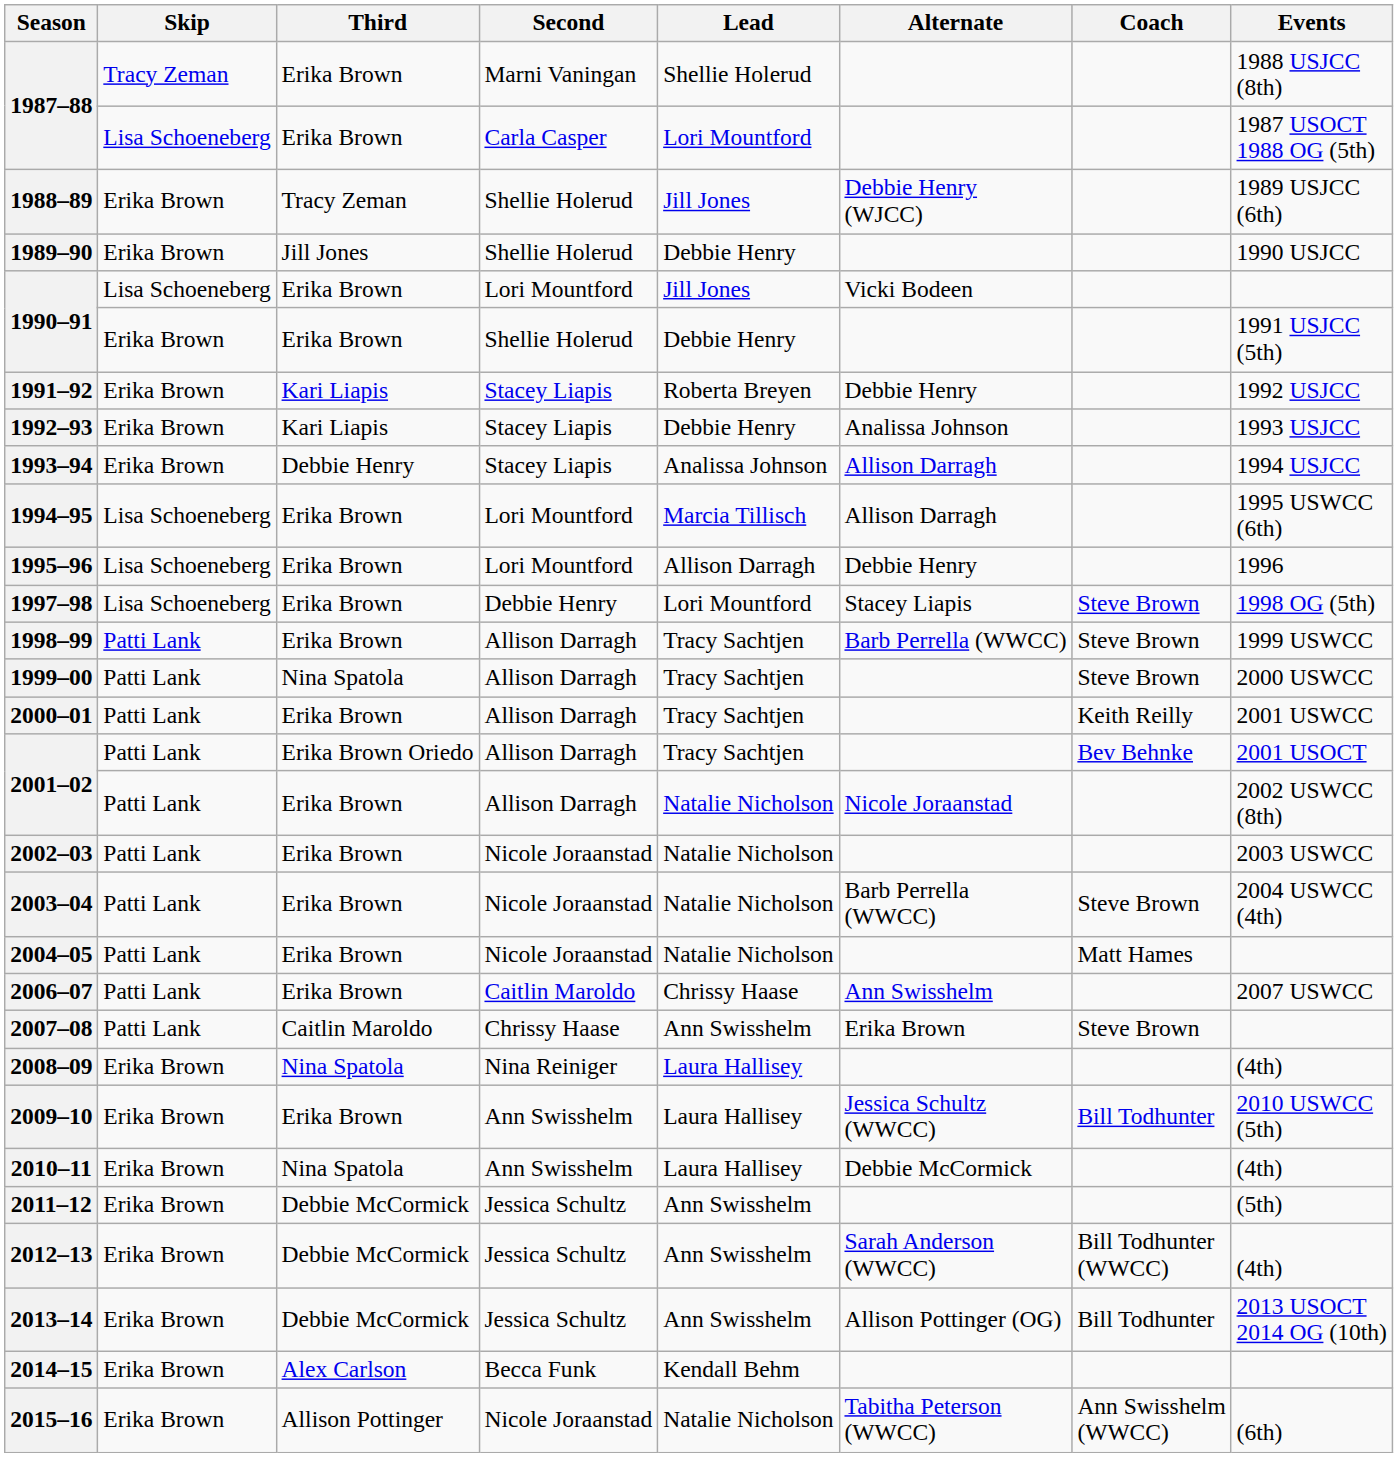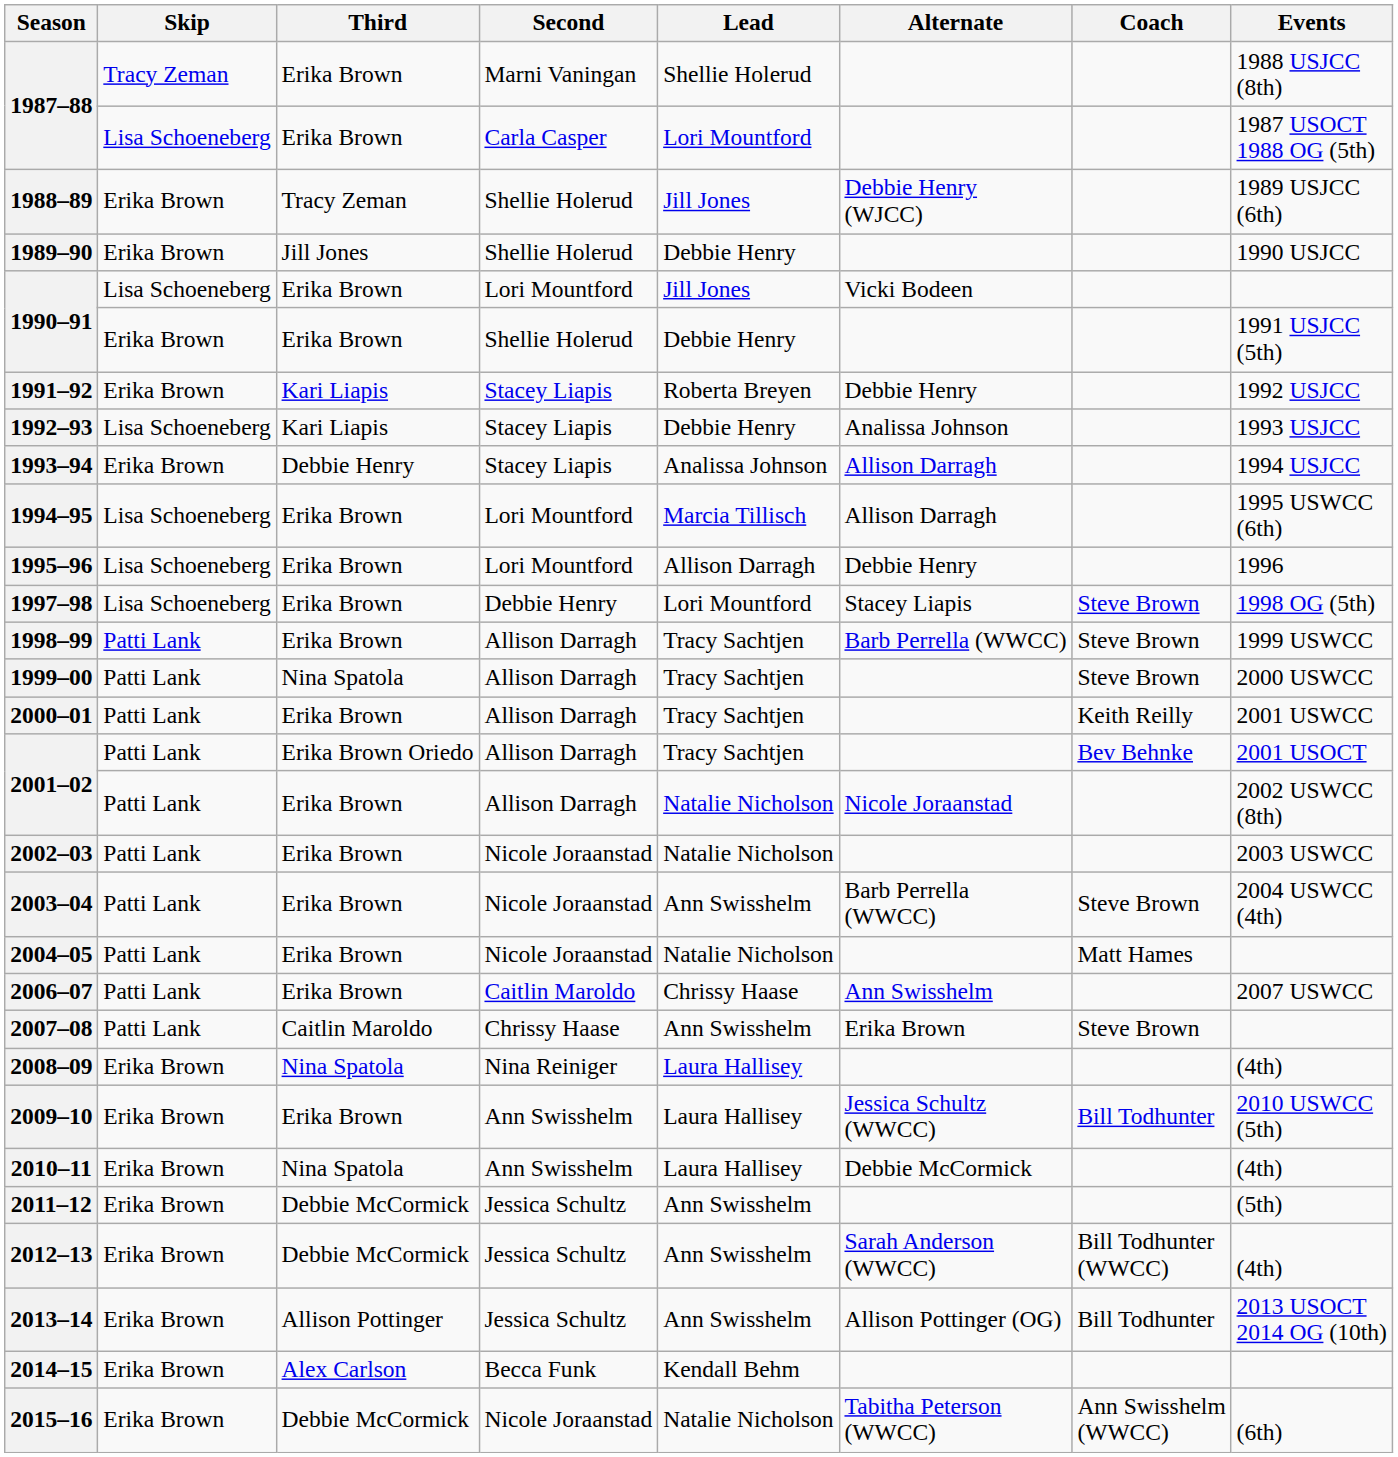 <table class="wikitable">
 <tr>
 <th scope="col">Season</th>
 <th scope="col">Skip</th>
 <th scope="col">Third</th>
 <th scope="col">Second</th>
 <th scope="col">Lead</th>
 <th scope="col">Alternate</th>
 <th scope="col">Coach</th>
 <th scope="col">Events</th>
 </tr>
 <tr>
 <th scope="row" rowspan=2>1987–88</th>
 <td><a href='#'>Tracy Zeman</a></td>
 <td>Erika Brown</td>
 <td>Marni Vaningan</td>
 <td>Shellie Holerud</td>
 <td></td>
 <td></td>
 <td>1988 <a href='#'>USJCC</a> <br> (8th)</td>
 </tr>
 <tr>
 <td><a href='#'>Lisa Schoeneberg</a></td>
 <td>Erika Brown</td>
 <td><a href='#'>Carla Casper</a></td>
 <td><a href='#'>Lori Mountford</a></td>
 <td></td>
 <td></td>
 <td>1987 <a href='#'>USOCT</a> <br><a href='#'>1988 OG</a> (5th)</td>
 </tr>
 <tr>
 <th scope="row">1988–89</th>
 <td>Erika Brown</td>
 <td>Tracy Zeman</td>
 <td>Shellie Holerud</td>
 <td><a href='#'>Jill Jones</a></td>
 <td><a href='#'>Debbie Henry</a><br>(WJCC)</td>
 <td></td>
 <td>1989 USJCC <br> (6th)</td>
 </tr>
 <tr>
 <th scope="row">1989–90</th>
 <td>Erika Brown</td>
 <td>Jill Jones</td>
 <td>Shellie Holerud</td>
 <td>Debbie Henry</td>
 <td></td>
 <td></td>
 <td>1990 USJCC </td>
 </tr>
 <tr>
 <th scope="row" rowspan=2>1990–91</th>
 <td>Lisa Schoeneberg</td>
 <td>Erika Brown</td>
 <td>Lori Mountford</td>
 <td><a href='#'>Jill Jones</a></td>
 <td>Vicki Bodeen</td>
 <td></td>
 <td></td>
 </tr>
 <tr>
 <td>Erika Brown</td>
 <td>Erika Brown</td>
 <td>Shellie Holerud</td>
 <td>Debbie Henry</td>
 <td></td>
 <td></td>
 <td>1991 <a href='#'>USJCC</a> <br> (5th)</td>
 </tr>
 <tr>
 <th scope="row">1991–92</th>
 <td>Erika Brown</td>
 <td><a href='#'>Kari Liapis</a></td>
 <td><a href='#'>Stacey Liapis</a></td>
 <td>Roberta Breyen</td>
 <td>Debbie Henry</td>
 <td></td>
 <td>1992 <a href='#'>USJCC</a> <br> </td>
 </tr>
 <tr>
 <th scope="row">1992–93</th>
-<td>Erika Brown</td>
+<td>Lisa Schoeneberg</td>
 <td>Kari Liapis</td>
 <td>Stacey Liapis</td>
 <td>Debbie Henry</td>
 <td>Analissa Johnson</td>
 <td></td>
 <td>1993 <a href='#'>USJCC</a> <br> </td>
 </tr>
 <tr>
 <th scope="row">1993–94</th>
 <td>Erika Brown</td>
 <td>Debbie Henry</td>
 <td>Stacey Liapis</td>
 <td>Analissa Johnson</td>
 <td><a href='#'>Allison Darragh</a></td>
 <td></td>
 <td>1994 <a href='#'>USJCC</a> <br> </td>
 </tr>
 <tr>
 <th scope="row">1994–95</th>
 <td>Lisa Schoeneberg</td>
 <td>Erika Brown</td>
 <td>Lori Mountford</td>
 <td><a href='#'>Marcia Tillisch</a></td>
 <td>Allison Darragh</td>
 <td></td>
 <td>1995 USWCC <br> (6th)</td>
 </tr>
 <tr>
 <th scope="row">1995–96</th>
 <td>Lisa Schoeneberg</td>
 <td>Erika Brown</td>
 <td>Lori Mountford</td>
 <td>Allison Darragh</td>
 <td>Debbie Henry</td>
 <td></td>
 <td>1996  <br> </td>
 </tr>
 <tr>
 <th scope="row">1997–98</th>
 <td>Lisa Schoeneberg</td>
 <td>Erika Brown</td>
 <td>Debbie Henry</td>
 <td>Lori Mountford</td>
 <td>Stacey Liapis</td>
 <td><a href='#'>Steve Brown</a></td>
 <td><a href='#'>1998 OG</a> (5th)</td>
 </tr>
 <tr>
 <th scope="row">1998–99</th>
 <td><a href='#'>Patti Lank</a></td>
 <td>Erika Brown</td>
 <td>Allison Darragh</td>
 <td>Tracy Sachtjen</td>
 <td><a href='#'>Barb Perrella</a> (WWCC)</td>
 <td>Steve Brown</td>
 <td>1999 USWCC <br> </td>
 </tr>
 <tr>
 <th scope="row">1999–00</th>
 <td>Patti Lank</td>
 <td>Nina Spatola</td>
 <td>Allison Darragh</td>
 <td>Tracy Sachtjen</td>
 <td></td>
 <td>Steve Brown</td>
 <td>2000 USWCC </td>
 </tr>
 <tr>
 <th scope="row">2000–01</th>
 <td>Patti Lank</td>
 <td>Erika Brown</td>
 <td>Allison Darragh</td>
 <td>Tracy Sachtjen</td>
 <td></td>
 <td>Keith Reilly</td>
 <td>2001 USWCC </td>
 </tr>
 <tr>
 <th scope="row" rowspan=2>2001–02</th>
 <td>Patti Lank</td>
 <td>Erika Brown Oriedo</td>
 <td>Allison Darragh</td>
 <td>Tracy Sachtjen</td>
 <td></td>
 <td><a href='#'>Bev Behnke</a></td>
 <td><a href='#'>2001 USOCT</a> </td>
 </tr>
 <tr>
 <td>Patti Lank</td>
 <td>Erika Brown</td>
 <td>Allison Darragh</td>
 <td><a href='#'>Natalie Nicholson</a></td>
 <td><a href='#'>Nicole Joraanstad</a></td>
 <td></td>
 <td>2002 USWCC <br> (8th)</td>
 </tr>
 <tr>
 <th scope="row">2002–03</th>
 <td>Patti Lank</td>
 <td>Erika Brown</td>
 <td>Nicole Joraanstad</td>
 <td>Natalie Nicholson</td>
 <td></td>
 <td></td>
 <td>2003 USWCC </td>
 </tr>
 <tr>
 <th scope="row">2003–04</th>
 <td>Patti Lank</td>
 <td>Erika Brown</td>
 <td>Nicole Joraanstad</td>
-<td>Natalie Nicholson</td>
+<td>Ann Swisshelm</td>
 <td>Barb Perrella<br>(WWCC)</td>
 <td>Steve Brown</td>
 <td>2004 USWCC <br> (4th)</td>
 </tr>
 <tr>
 <th scope="row">2004–05</th>
 <td>Patti Lank</td>
 <td>Erika Brown</td>
 <td>Nicole Joraanstad</td>
 <td>Natalie Nicholson</td>
 <td></td>
 <td>Matt Hames</td>
 <td> </td>
 </tr>
 <tr>
 <th scope="row">2006–07</th>
 <td>Patti Lank</td>
 <td>Erika Brown</td>
 <td><a href='#'>Caitlin Maroldo</a></td>
 <td>Chrissy Haase</td>
 <td><a href='#'>Ann Swisshelm</a></td>
 <td></td>
 <td>2007 USWCC </td>
 </tr>
 <tr>
 <th scope="row">2007–08</th>
 <td>Patti Lank</td>
 <td>Caitlin Maroldo</td>
 <td>Chrissy Haase</td>
 <td>Ann Swisshelm</td>
 <td>Erika Brown</td>
 <td>Steve Brown</td>
 <td> </td>
 </tr>
 <tr>
 <th scope="row">2008–09</th>
 <td>Erika Brown</td>
 <td><a href='#'>Nina Spatola</a></td>
 <td>Nina Reiniger</td>
 <td><a href='#'>Laura Hallisey</a></td>
 <td></td>
 <td></td>
 <td> (4th)</td>
 </tr>
 <tr>
 <th scope="row">2009–10</th>
 <td>Erika Brown</td>
 <td>Erika Brown</td>
 <td>Ann Swisshelm</td>
 <td>Laura Hallisey</td>
 <td><a href='#'>Jessica Schultz</a><br>(WWCC)</td>
 <td><a href='#'>Bill Todhunter</a></td>
 <td><a href='#'>2010 USWCC</a> <br> (5th)</td>
 </tr>
 <tr>
 <th scope="row">2010–11</th>
 <td>Erika Brown</td>
 <td>Nina Spatola</td>
 <td>Ann Swisshelm</td>
 <td>Laura Hallisey</td>
 <td>Debbie McCormick</td>
 <td></td>
 <td> (4th)</td>
 </tr>
 <tr>
 <th scope="row">2011–12</th>
 <td>Erika Brown</td>
 <td>Debbie McCormick</td>
 <td>Jessica Schultz</td>
 <td>Ann Swisshelm</td>
 <td></td>
 <td></td>
 <td> (5th)</td>
 </tr>
 <tr>
 <th scope="row">2012–13</th>
 <td>Erika Brown</td>
 <td>Debbie McCormick</td>
 <td>Jessica Schultz</td>
 <td>Ann Swisshelm</td>
 <td><a href='#'>Sarah Anderson</a><br>(WWCC)</td>
 <td>Bill Todhunter<br>(WWCC)</td>
 <td> <br> (4th)</td>
 </tr>
 <tr>
 <th scope="row">2013–14</th>
 <td>Erika Brown</td>
-<td>Debbie McCormick</td>
+<td>Allison Pottinger</td>
 <td>Jessica Schultz</td>
 <td>Ann Swisshelm</td>
 <td>Allison Pottinger (OG)</td>
 <td>Bill Todhunter</td>
 <td><a href='#'>2013 USOCT</a> <br><a href='#'>2014 OG</a> (10th)</td>
 </tr>
 <tr>
 <th scope="row">2014–15</th>
 <td>Erika Brown</td>
 <td><a href='#'>Alex Carlson</a></td>
 <td>Becca Funk</td>
 <td>Kendall Behm</td>
 <td></td>
 <td></td>
 <td> </td>
 </tr>
 <tr>
 <th scope="row">2015–16</th>
 <td>Erika Brown</td>
-<td>Allison Pottinger</td>
+<td>Debbie McCormick</td>
 <td>Nicole Joraanstad</td>
 <td>Natalie Nicholson</td>
 <td><a href='#'>Tabitha Peterson</a><br>(WWCC)</td>
 <td>Ann Swisshelm<br>(WWCC)</td>
 <td> <br> (6th)</td>
 </tr>
 </table>
